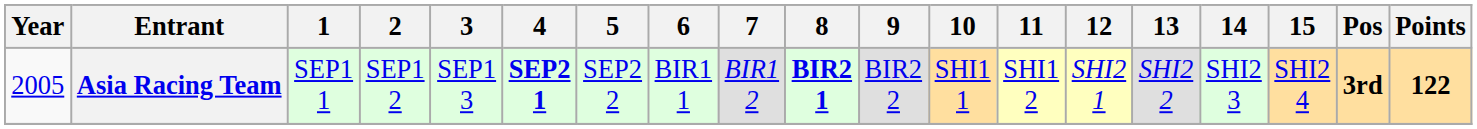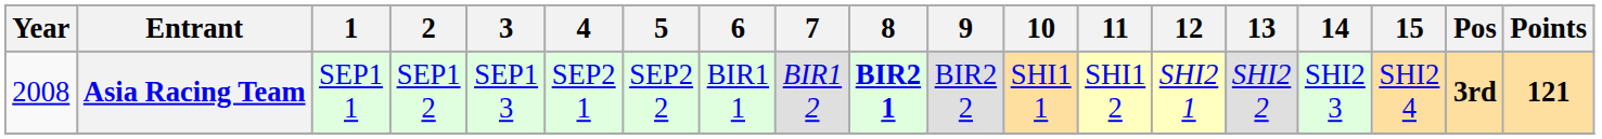 <table class="wikitable" style="text-align:center; font-size:85%">
 <tr>
 <th>Year</th>
 <th>Entrant</th>
 <th>1</th>
 <th>2</th>
 <th>3</th>
 <th>4</th>
 <th>5</th>
 <th>6</th>
 <th>7</th>
 <th>8</th>
 <th>9</th>
 <th>10</th>
 <th>11</th>
 <th>12</th>
 <th>13</th>
 <th>14</th>
 <th>15</th>
 <th>Pos</th>
 <th>Points</th>
 </tr>
 <tr>
-<td><a href='#'>2005</a></td>
+<td><a href='#'>2008</a></td>
 <th nowrap><a href='#'>Asia Racing Team</a></th>
 <td style="background:#DFFFDF;"><a href='#'>SEP1<br>1</a><br></td>
 <td style="background:#DFFFDF;"><a href='#'>SEP1<br>2</a><br></td>
 <td style="background:#DFFFDF;"><a href='#'>SEP1<br>3</a><br></td>
-<td style="background:#DFFFDF;"><strong><a href='#'>SEP2<br>1</a><br></strong></td>
+<td style="background:#DFFFDF;"><a href='#'>SEP2<br>1</a><br></td>
 <td style="background:#DFFFDF;"><a href='#'>SEP2<br>2</a><br></td>
 <td style="background:#DFFFDF;"><a href='#'>BIR1<br>1</a><br></td>
 <td style="background:#DFDFDF;"><em><a href='#'>BIR1<br>2</a></em><br></td>
 <td style="background:#DFFFDF;"><strong><a href='#'>BIR2<br>1</a><br></strong></td>
 <td style="background:#DFDFDF;"><a href='#'>BIR2<br>2</a><br></td>
 <td style="background:#FFDF9F;"><a href='#'>SHI1<br>1</a><br></td>
 <td style="background:#FFFFBF;"><a href='#'>SHI1<br>2</a><br></td>
 <td style="background:#FFFFBF;"><em><a href='#'>SHI2<br>1</a></em><br></td>
 <td style="background:#DFDFDF;"><em><a href='#'>SHI2<br>2</a></em><br></td>
 <td style="background:#DFFFDF;"><a href='#'>SHI2<br>3</a><br></td>
 <td style="background:#FFDF9F;"><a href='#'>SHI2<br>4</a><br></td>
 <th style="background:#FFDF9F;">3rd</th>
-<th style="background:#FFDF9F;">122</th>
+<th style="background:#FFDF9F;">121</th>
 </tr>
 <tr>
 </tr>
 </table>
